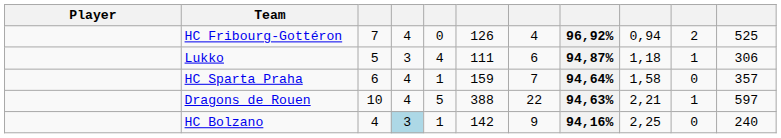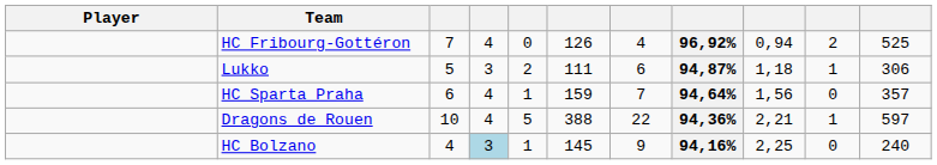 <table class="wikitable sortable" style="text-align: center">
 <tr>
 <th style="width: 13em;">Player</th>
 <th style="width: 13em;">Team</th>
 <th style="width: 2em;"></th>
 <th style="width: 2em;"></th>
 <th style="width: 2em;"></th>
 <th style="width: 3.5em;"></th>
 <th style="width: 3.5em;"></th>
 <th style="width: 4em;"></th>
 <th style="width: 3.5em;"></th>
 <th style="width: 3em;"></th>
 <th style="width: 4em;"></th>
 </tr>
 <tr>
 <td style="text-align:left;"> </td>
 <td style="text-align:left;"> <a href='#'>HC Fribourg-Gottéron</a></td>
 <td>7</td>
 <td>4</td>
 <td>0</td>
 <td>126</td>
 <td>4</td>
 <th>96,92%</th>
 <td>0,94</td>
 <td>2</td>
 <td>525</td>
 </tr>
 <tr>
 <td style="text-align:left;"> </td>
 <td style="text-align:left;"> <a href='#'>Lukko</a></td>
 <td>5</td>
 <td>3</td>
-<td>4</td>
+<td>2</td>
 <td>111</td>
 <td>6</td>
 <th>94,87%</th>
 <td>1,18</td>
 <td>1</td>
 <td>306</td>
 </tr>
 <tr>
 <td style="text-align:left;"> </td>
 <td style="text-align:left;"> <a href='#'>HC Sparta Praha</a></td>
 <td>6</td>
 <td>4</td>
 <td>1</td>
 <td>159</td>
 <td>7</td>
 <th>94,64%</th>
-<td>1,58</td>
+<td>1,56</td>
 <td>0</td>
 <td>357</td>
 </tr>
 <tr>
 <td style="text-align:left;"> </td>
 <td style="text-align:left;"> <a href='#'>Dragons de Rouen</a></td>
 <td>10</td>
 <td>4</td>
 <td>5</td>
 <td>388</td>
 <td>22</td>
-<th>94,63%</th>
+<th>94,36%</th>
 <td>2,21</td>
 <td>1</td>
 <td>597</td>
 </tr>
 <tr>
 <td style="text-align:left;"> </td>
 <td style="text-align:left;"> <a href='#'>HC Bolzano</a></td>
 <td>4</td>
 <td style="background: lightblue;">3</td>
 <td>1</td>
-<td>142</td>
+<td>145</td>
 <td>9</td>
 <th>94,16%</th>
 <td>2,25</td>
 <td>0</td>
 <td>240</td>
 </tr>
 </table>
